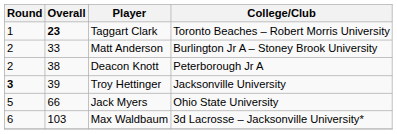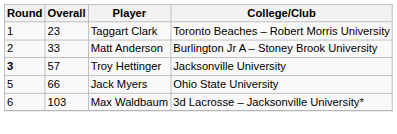 <table class="wikitable">
 <tr>
 <th>Round</th>
 <th>Overall</th>
 <th>Player</th>
 <th>College/Club</th>
 </tr>
 <tr>
 <td>1</td>
-<td><strong>23</strong></td>
+<td>23</td>
 <td>Taggart Clark</td>
 <td>Toronto Beaches – Robert Morris University</td>
 </tr>
 <tr>
 <td>2</td>
 <td>33</td>
 <td>Matt Anderson</td>
 <td>Burlington Jr A – Stoney Brook University</td>
 </tr>
 <tr>
-<td>2</td>
-<td>38</td>
-<td>Deacon Knott</td>
-<td>Peterborough Jr A</td>
-</tr>
-<tr>
 <td><strong>3</strong></td>
-<td>39</td>
+<td>57</td>
 <td>Troy Hettinger</td>
 <td>Jacksonville University</td>
 </tr>
 <tr>
 <td>5</td>
 <td>66</td>
 <td>Jack Myers</td>
 <td>Ohio State University</td>
 </tr>
 <tr>
 <td>6</td>
 <td>103</td>
 <td>Max Waldbaum</td>
 <td>3d Lacrosse – Jacksonville University*</td>
 </tr>
 <tr>
 </tr>
 </table>
